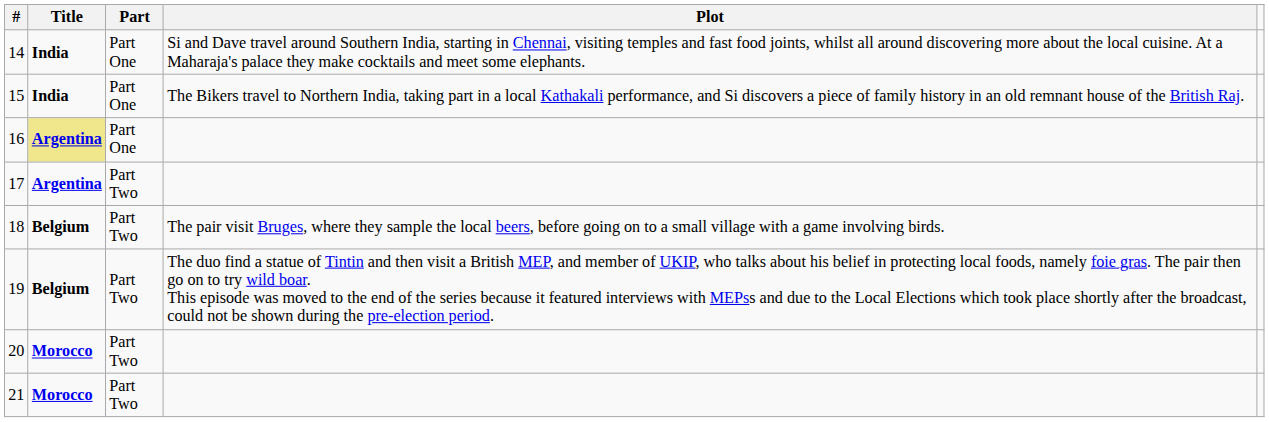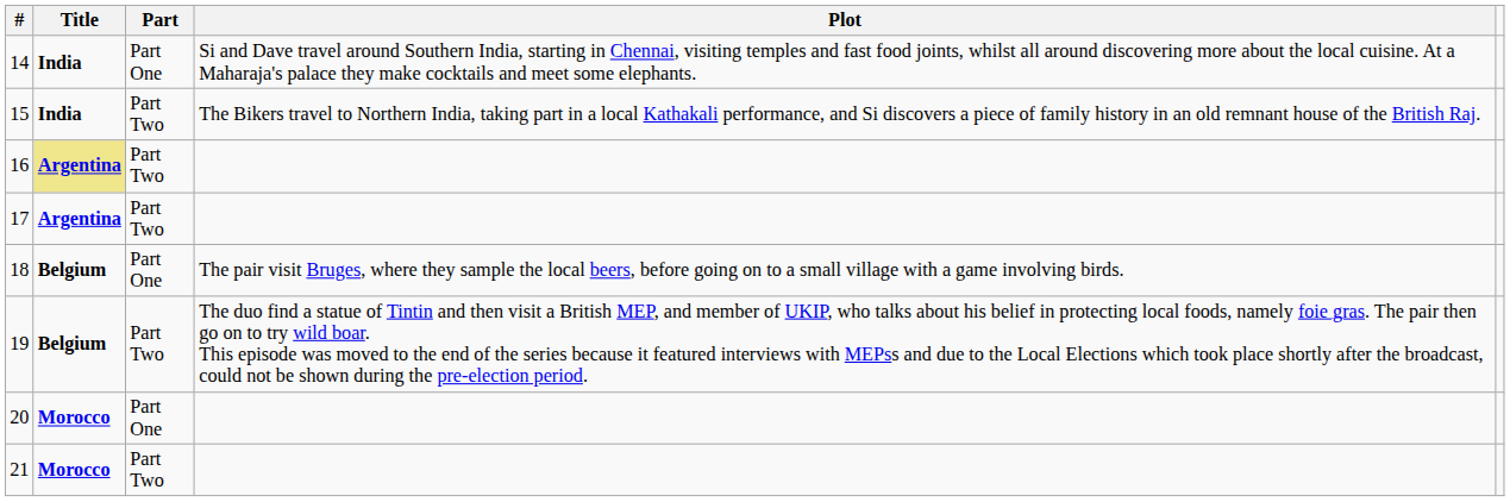 <table class="wikitable">
 <tr>
 <th>#</th>
 <th>Title</th>
 <th>Part</th>
 <th>Plot</th>
 </tr>
 <tr>
 <td>14</td>
 <td><strong>India</strong></td>
 <td>Part One</td>
 <td>Si and Dave travel around Southern India, starting in <a href='#'>Chennai</a>, visiting temples and fast food joints, whilst all around discovering more about the local cuisine. At a Maharaja's palace they make cocktails and meet some elephants.</td>
 <td></td>
 </tr>
 <tr>
 <td>15</td>
 <td><strong>India</strong></td>
-<td>Part One</td>
+<td>Part Two</td>
 <td>The Bikers travel to Northern India, taking part in a local <a href='#'>Kathakali</a> performance, and Si discovers a piece of family history in an old remnant house of the <a href='#'>British Raj</a>.</td>
 <td></td>
 </tr>
 <tr>
 <td>16</td>
 <td style="background: khaki;"><strong><a href='#'>Argentina</a></strong></td>
-<td>Part One</td>
+<td>Part Two</td>
 <td></td>
 <td></td>
 </tr>
 <tr>
 <td>17</td>
 <td><strong><a href='#'>Argentina</a></strong></td>
 <td>Part Two</td>
 <td></td>
 <td></td>
 </tr>
 <tr>
 <td>18</td>
 <td><strong>Belgium</strong></td>
-<td>Part Two</td>
+<td>Part One</td>
 <td>The pair visit <a href='#'>Bruges</a>, where they sample the local <a href='#'>beers</a>, before going on to a small village with a game involving birds.</td>
 <td></td>
 </tr>
 <tr>
 <td>19</td>
 <td><strong>Belgium</strong></td>
 <td>Part Two</td>
 <td>The duo find a statue of <a href='#'>Tintin</a> and then visit a British <a href='#'>MEP</a>, and member of <a href='#'>UKIP</a>, who talks about his belief in protecting local foods, namely <a href='#'>foie gras</a>. The pair then go on to try <a href='#'>wild boar</a>.<br>This episode was moved to the end of the series because it featured interviews with <a href='#'>MEPs</a>s and due to the Local Elections which took place shortly after the broadcast, could not be shown during the <a href='#'>pre-election period</a>.</td>
 </tr>
 <tr>
 <td>20</td>
 <td><strong><a href='#'>Morocco</a></strong></td>
-<td>Part Two</td>
+<td>Part One</td>
 <td></td>
 <td></td>
 </tr>
 <tr>
 <td>21</td>
 <td><strong><a href='#'>Morocco</a></strong></td>
 <td>Part Two</td>
 <td></td>
 <td></td>
 </tr>
 </table>
